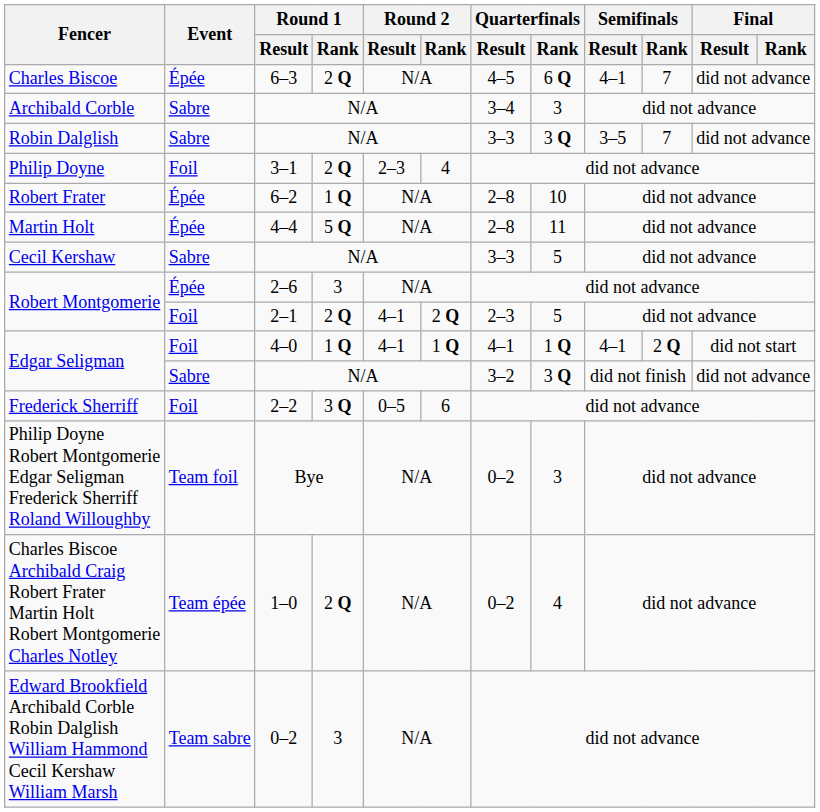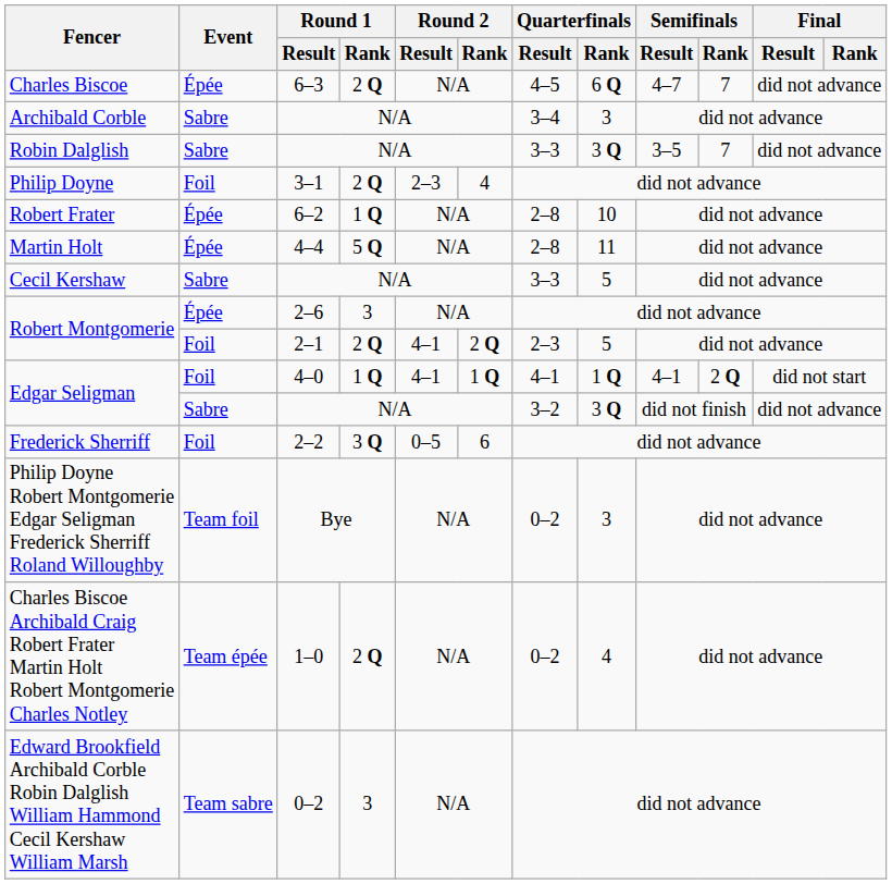 <table class=wikitable style="font-size:90%">
 <tr>
 <th rowspan=2>Fencer</th>
 <th rowspan=2>Event</th>
 <th colspan=2>Round 1</th>
 <th colspan=2>Round 2</th>
 <th colspan=2>Quarterfinals</th>
 <th colspan=2>Semifinals</th>
 <th colspan=2>Final</th>
 </tr>
 <tr>
 <th>Result</th>
 <th>Rank</th>
 <th>Result</th>
 <th>Rank</th>
 <th>Result</th>
 <th>Rank</th>
 <th>Result</th>
 <th>Rank</th>
 <th>Result</th>
 <th>Rank</th>
 </tr>
 <tr>
 <td><a href='#'>Charles Biscoe</a></td>
 <td><a href='#'>Épée</a></td>
 <td align=center>6–3</td>
 <td align=center>2 <strong>Q</strong></td>
 <td align=center colspan=2>N/A</td>
 <td align=center>4–5</td>
 <td align=center>6 <strong>Q</strong></td>
-<td align=center>4–1</td>
+<td align=center>4–7</td>
 <td align=center>7</td>
 <td align=center colspan=2>did not advance</td>
 </tr>
 <tr>
 <td><a href='#'>Archibald Corble</a></td>
 <td><a href='#'>Sabre</a></td>
 <td align=center colspan=4>N/A</td>
 <td align=center>3–4</td>
 <td align=center>3</td>
 <td align=center colspan=4>did not advance</td>
 </tr>
 <tr>
 <td><a href='#'>Robin Dalglish</a></td>
 <td><a href='#'>Sabre</a></td>
 <td align=center colspan=4>N/A</td>
 <td align=center>3–3</td>
 <td align=center>3 <strong>Q</strong></td>
 <td align=center>3–5</td>
 <td align=center>7</td>
 <td align=center colspan=2>did not advance</td>
 </tr>
 <tr>
 <td><a href='#'>Philip Doyne</a></td>
 <td><a href='#'>Foil</a></td>
 <td align=center>3–1</td>
 <td align=center>2 <strong>Q</strong></td>
 <td align=center>2–3</td>
 <td align=center>4</td>
 <td align=center colspan=6>did not advance</td>
 </tr>
 <tr>
 <td><a href='#'>Robert Frater</a></td>
 <td><a href='#'>Épée</a></td>
 <td align=center>6–2</td>
 <td align=center>1 <strong>Q</strong></td>
 <td align=center colspan=2>N/A</td>
 <td align=center>2–8</td>
 <td align=center>10</td>
 <td align=center colspan=4>did not advance</td>
 </tr>
 <tr>
 <td><a href='#'>Martin Holt</a></td>
 <td><a href='#'>Épée</a></td>
 <td align=center>4–4</td>
 <td align=center>5 <strong>Q</strong></td>
 <td align=center colspan=2>N/A</td>
 <td align=center>2–8</td>
 <td align=center>11</td>
 <td align=center colspan=4>did not advance</td>
 </tr>
 <tr>
 <td><a href='#'>Cecil Kershaw</a></td>
 <td><a href='#'>Sabre</a></td>
 <td align=center colspan=4>N/A</td>
 <td align=center>3–3</td>
 <td align=center>5</td>
 <td align=center colspan=4>did not advance</td>
 </tr>
 <tr>
 <td rowspan=2><a href='#'>Robert Montgomerie</a></td>
 <td><a href='#'>Épée</a></td>
 <td align=center>2–6</td>
 <td align=center>3</td>
 <td align=center colspan=2>N/A</td>
 <td align=center colspan=6>did not advance</td>
 </tr>
 <tr>
 <td><a href='#'>Foil</a></td>
 <td align=center>2–1</td>
 <td align=center>2 <strong>Q</strong></td>
 <td align=center>4–1</td>
 <td align=center>2 <strong>Q</strong></td>
 <td align=center>2–3</td>
 <td align=center>5</td>
 <td align=center colspan=4>did not advance</td>
 </tr>
 <tr>
 <td rowspan=2><a href='#'>Edgar Seligman</a></td>
 <td><a href='#'>Foil</a></td>
 <td align=center>4–0</td>
 <td align=center>1 <strong>Q</strong></td>
 <td align=center>4–1</td>
 <td align=center>1 <strong>Q</strong></td>
 <td align=center>4–1</td>
 <td align=center>1 <strong>Q</strong></td>
 <td align=center>4–1</td>
 <td align=center>2 <strong>Q</strong></td>
 <td align=center colspan=2>did not start</td>
 </tr>
 <tr>
 <td><a href='#'>Sabre</a></td>
 <td align=center colspan=4>N/A</td>
 <td align=center>3–2</td>
 <td align=center>3 <strong>Q</strong></td>
 <td align=center colspan=2>did not finish</td>
 <td align=center colspan=2>did not advance</td>
 </tr>
 <tr>
 <td><a href='#'>Frederick Sherriff</a></td>
 <td><a href='#'>Foil</a></td>
 <td align=center>2–2</td>
 <td align=center>3 <strong>Q</strong></td>
 <td align=center>0–5</td>
 <td align=center>6</td>
 <td align=center colspan=6>did not advance</td>
 </tr>
 <tr>
 <td>Philip Doyne <br> Robert Montgomerie <br> Edgar Seligman <br> Frederick Sherriff <br> <a href='#'>Roland Willoughby</a></td>
 <td><a href='#'>Team foil</a></td>
 <td align=center colspan=2>Bye</td>
 <td align=center colspan=2>N/A</td>
 <td align=center>0–2</td>
 <td align=center>3</td>
 <td align=center colspan=4>did not advance</td>
 </tr>
 <tr>
 <td>Charles Biscoe <br> <a href='#'>Archibald Craig</a> <br> Robert Frater <br> Martin Holt <br> Robert Montgomerie <br> <a href='#'>Charles Notley</a></td>
 <td><a href='#'>Team épée</a></td>
 <td align=center>1–0</td>
 <td align=center>2 <strong>Q</strong></td>
 <td align=center colspan=2>N/A</td>
 <td align=center>0–2</td>
 <td align=center>4</td>
 <td align=center colspan=4>did not advance</td>
 </tr>
 <tr>
 <td><a href='#'>Edward Brookfield</a> <br> Archibald Corble <br> Robin Dalglish <br> <a href='#'>William Hammond</a> <br> Cecil Kershaw <br> <a href='#'>William Marsh</a></td>
 <td><a href='#'>Team sabre</a></td>
 <td align=center>0–2</td>
 <td align=center>3</td>
 <td align=center colspan=2>N/A</td>
 <td align=center colspan=6>did not advance</td>
 </tr>
 </table>
